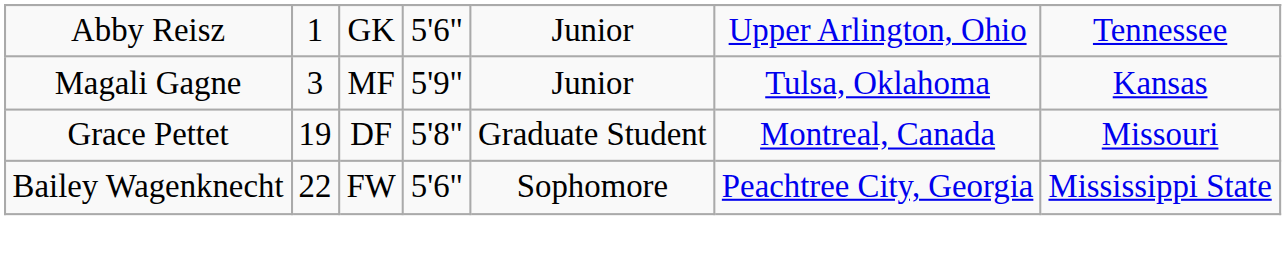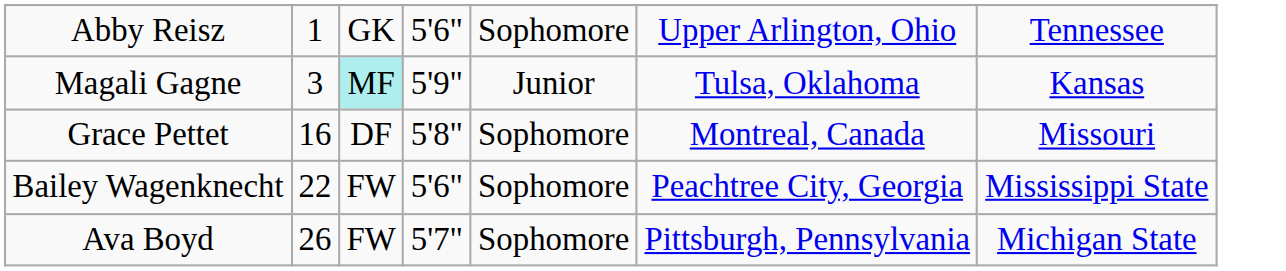 <table class="wikitable sortable" style="text-align:center;" border="1">
 <tr align=center>
 </tr>
 <tr>
 <td>Abby Reisz</td>
 <td>1</td>
 <td>GK</td>
 <td>5'6"</td>
-<td> Junior</td>
+<td> Sophomore</td>
 <td><a href='#'>Upper Arlington, Ohio</a></td>
 <td><a href='#'>Tennessee</a></td>
 </tr>
 <tr>
 <td>Magali Gagne</td>
 <td>3</td>
-<td>MF</td>
+<td style="background: paleturquoise;">MF</td>
 <td>5'9"</td>
 <td> Junior</td>
 <td><a href='#'>Tulsa, Oklahoma</a></td>
 <td><a href='#'>Kansas</a></td>
 </tr>
 <tr>
 <td>Grace Pettet</td>
-<td>19</td>
+<td>16</td>
 <td>DF</td>
 <td>5'8"</td>
-<td>Graduate Student</td>
+<td> Sophomore</td>
 <td><a href='#'>Montreal, Canada</a></td>
 <td><a href='#'>Missouri</a></td>
 </tr>
 <tr>
 <td>Bailey Wagenknecht</td>
 <td>22</td>
 <td>FW</td>
 <td>5'6"</td>
 <td> Sophomore</td>
 <td><a href='#'>Peachtree City, Georgia</a></td>
 <td><a href='#'>Mississippi State</a></td>
 </tr>
+<tr>
+<td>Ava Boyd</td>
+<td>26</td>
+<td>FW</td>
+<td>5'7"</td>
+<td>Sophomore</td>
+<td><a href='#'>Pittsburgh, Pennsylvania</a></td>
+<td><a href='#'>Michigan State</a></td>
+</tr>
 </table>
